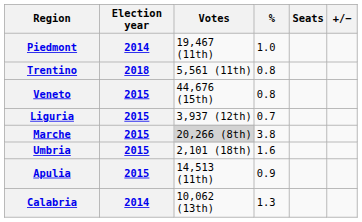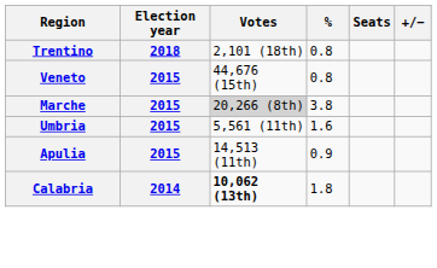 <table class=wikitable style="width:50%; border:1px #AAAAFF solid">
 <tr>
 <th width=19%>Region</th>
 <th width=13%>Election year</th>
 <th width=16%>Votes</th>
 <th width=7%>%</th>
 <th width=1%>Seats</th>
 <th width=6%>+/−</th>
 </tr>
 <tr>
-<th><a href='#'>Piedmont</a></th>
-<th><a href='#'>2014</a></th>
-<td>19,467 (11th)</td>
-<td>1.0</td>
-<td></td>
-<td></td>
-</tr>
-<tr>
 <th><a href='#'>Trentino</a></th>
 <th><a href='#'>2018</a></th>
-<td>5,561 (11th)</td>
+<td>2,101 (18th)</td>
 <td>0.8</td>
 <td></td>
 <td></td>
 </tr>
 <tr>
 <th><a href='#'>Veneto</a></th>
 <th><a href='#'>2015</a></th>
 <td>44,676 (15th)</td>
 <td>0.8</td>
-<td></td>
-<td></td>
-</tr>
-<tr>
-<th><a href='#'>Liguria</a></th>
-<th><a href='#'>2015</a></th>
-<td>3,937 (12th)</td>
-<td>0.7</td>
 <td></td>
 <td></td>
 </tr>
 <tr>
 <th><a href='#'>Marche</a></th>
 <th><a href='#'>2015</a></th>
 <td style="background: lightgrey;">20,266 (8th)</td>
 <td>3.8</td>
 <td></td>
 <td></td>
 </tr>
 <tr>
 <th><a href='#'>Umbria</a></th>
 <th><a href='#'>2015</a></th>
-<td>2,101 (18th)</td>
+<td>5,561 (11th)</td>
 <td>1.6</td>
 <td></td>
 <td></td>
 </tr>
 <tr>
 <th><a href='#'>Apulia</a></th>
 <th><a href='#'>2015</a></th>
 <td>14,513 (11th)</td>
 <td>0.9</td>
 <td></td>
 <td></td>
 </tr>
 <tr>
 <th><a href='#'>Calabria</a></th>
 <th><a href='#'>2014</a></th>
-<td>10,062 (13th)</td>
-<td>1.3</td>
+<td><strong>10,062 (13th)</strong></td>
+<td>1.8</td>
 <td></td>
 <td></td>
 </tr>
 </table>
